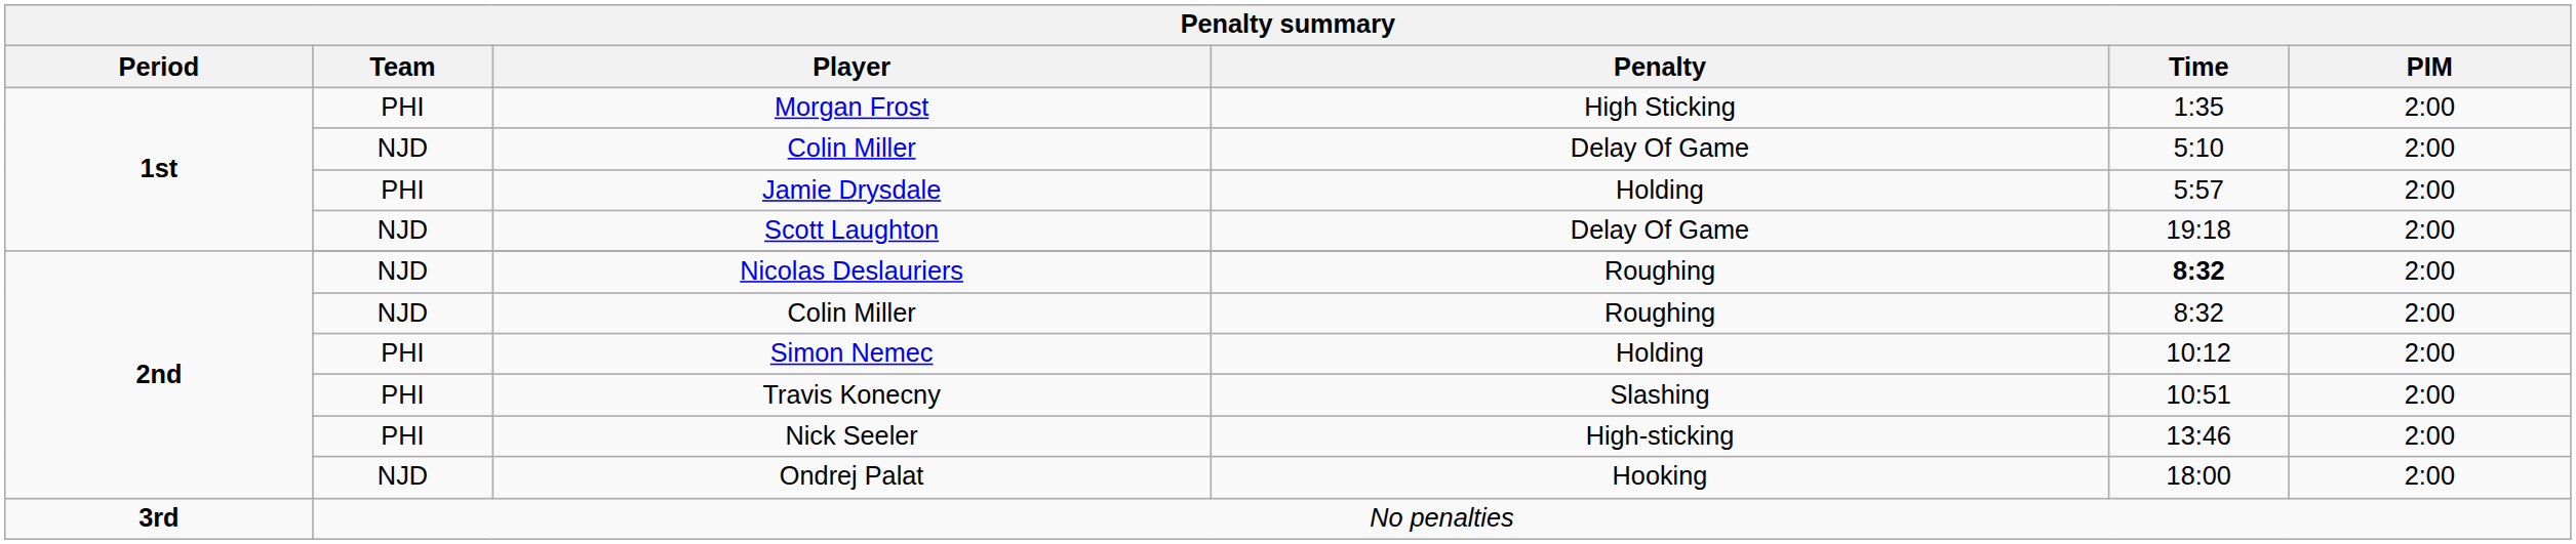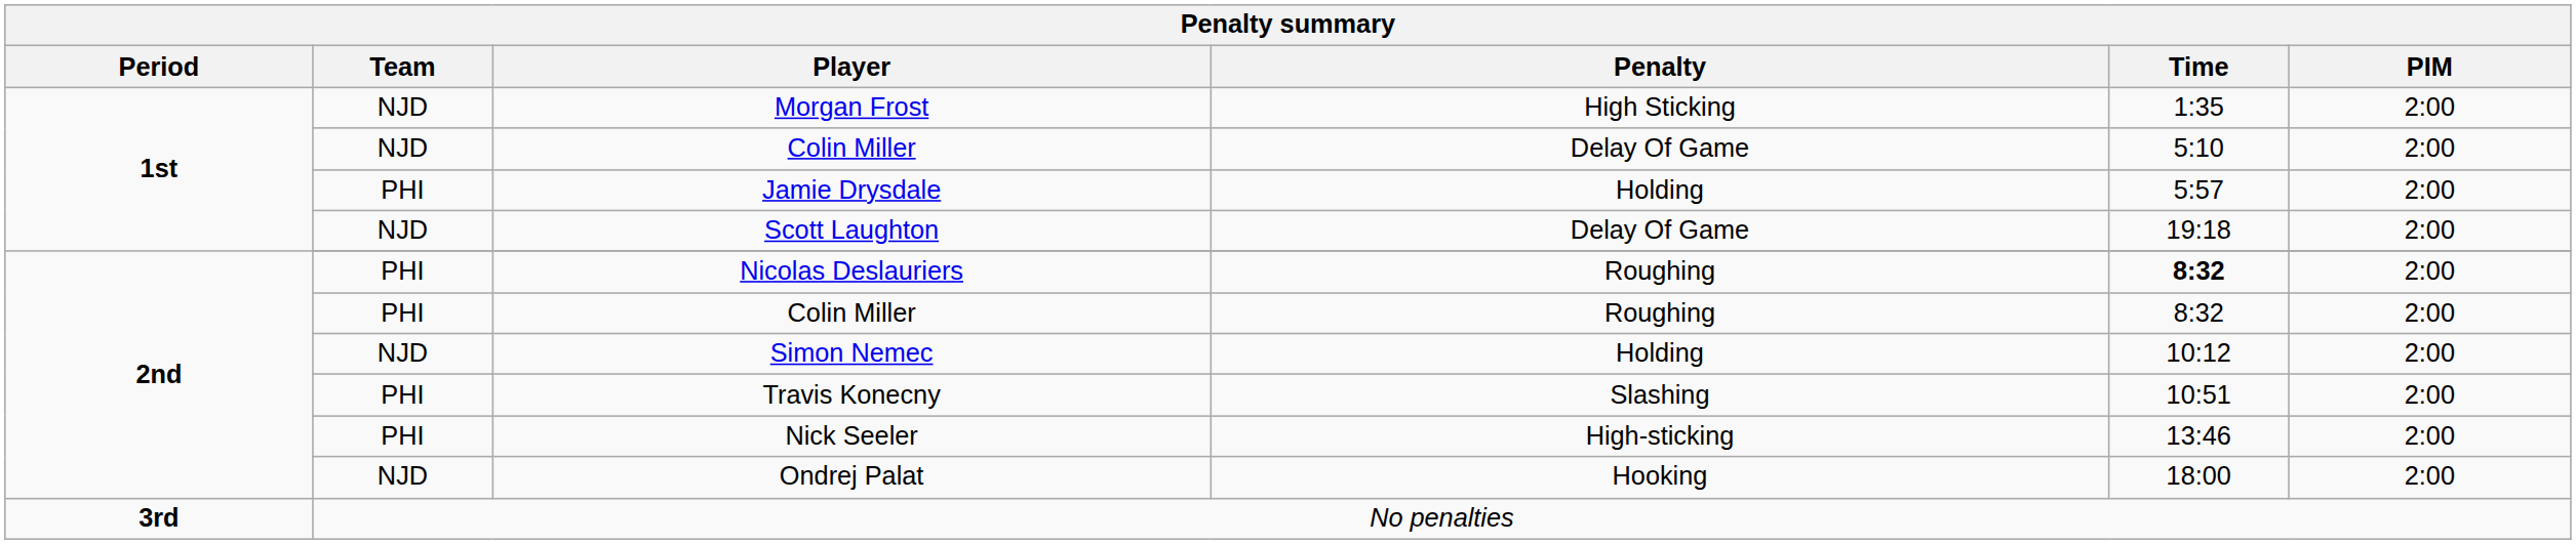 <table style="width:100%;" class="wikitable">
 <tr>
 <th colspan=6>Penalty summary</th>
 </tr>
 <tr>
 <th style="width:12%;">Period</th>
 <th style="width:7%;">Team</th>
 <th style="width:28%;">Player</th>
 <th style="width:35%;">Penalty</th>
 <th style="width:7%;">Time</th>
 <th style="width:11%;">PIM</th>
 </tr>
 <tr>
 <td style="text-align:center;" rowspan="4"><strong>1st</strong></td>
-<td align=center>PHI</td>
+<td align=center>NJD</td>
 <td align=center><a href='#'>Morgan Frost</a></td>
 <td align=center>High Sticking</td>
 <td align=center>1:35</td>
 <td align=center>2:00</td>
 </tr>
 <tr>
 <td align=center>NJD</td>
 <td align=center><a href='#'>Colin Miller</a></td>
 <td align=center>Delay Of Game</td>
 <td align=center>5:10</td>
 <td align=center>2:00</td>
 </tr>
 <tr>
 <td align=center>PHI</td>
 <td align=center><a href='#'>Jamie Drysdale</a></td>
 <td align=center>Holding</td>
 <td align=center>5:57</td>
 <td align=center>2:00</td>
 </tr>
 <tr>
 <td align=center>NJD</td>
 <td align=center><a href='#'>Scott Laughton</a></td>
 <td align=center>Delay Of Game</td>
 <td align=center>19:18</td>
 <td align=center>2:00</td>
 </tr>
 <tr>
 <td style="text-align:center;" rowspan="7"><strong>2nd</strong></td>
 </tr>
 <tr>
-<td align=center>NJD</td>
+<td align=center>PHI</td>
 <td align=center><a href='#'>Nicolas Deslauriers</a></td>
 <td align=center>Roughing</td>
 <td align=center><strong>8:32</strong></td>
 <td align=center>2:00</td>
 </tr>
 <tr>
-<td align=center>NJD</td>
+<td align=center>PHI</td>
 <td align=center>Colin Miller</td>
 <td align=center>Roughing</td>
 <td align=center>8:32</td>
 <td align=center>2:00</td>
 </tr>
 <tr>
-<td align=center>PHI</td>
+<td align=center>NJD</td>
 <td align=center><a href='#'>Simon Nemec</a></td>
 <td align=center>Holding</td>
 <td align=center>10:12</td>
 <td align=center>2:00</td>
 </tr>
 <tr>
 <td align=center>PHI</td>
 <td align=center>Travis Konecny</td>
 <td align=center>Slashing</td>
 <td align=center>10:51</td>
 <td align=center>2:00</td>
 </tr>
 <tr>
 <td align=center>PHI</td>
 <td align=center>Nick Seeler</td>
 <td align=center>High-sticking</td>
 <td align=center>13:46</td>
 <td align=center>2:00</td>
 </tr>
 <tr>
 <td align=center>NJD</td>
 <td align=center>Ondrej Palat</td>
 <td align=center>Hooking</td>
 <td align=center>18:00</td>
 <td align=center>2:00</td>
 </tr>
 <tr>
 <td style="text-align:center;"><strong>3rd</strong></td>
 <td align=center colspan="8"><em>No penalties</em></td>
 </tr>
 </table>
